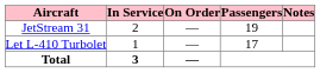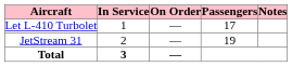 <table class="toccolours" border="?" cellpadding="?" style="margin:1em auto; border-collapse:collapse">
 <tr bgcolor= Pink>
 <th>Aircraft</th>
 <th>In Service</th>
 <th>On Order</th>
 <th>Passengers</th>
 <th>Notes</th>
 </tr>
 <tr>
+<td align="center"><a href='#'>Let L-410 Turbolet</a></td>
+<td align="center">1</td>
+<td align="center">—</td>
+<td align="center">17</td>
+<td align="center"></td>
+</tr>
+<tr>
 <td align="center"><a href='#'>JetStream 31</a></td>
 <td align="center">2</td>
 <td align="center">—</td>
 <td align="center">19</td>
-<td align="center"></td>
-</tr>
-<tr>
-<td align="center"><a href='#'>Let L-410 Turbolet</a></td>
-<td align="center">1</td>
-<td align="center">—</td>
-<td align="center">17</td>
 <td align="center"></td>
 </tr>
 <tr>
 <th>Total</th>
 <th>3</th>
 <th>—</th>
 <td colspan=2></td>
 </tr>
 </table>
